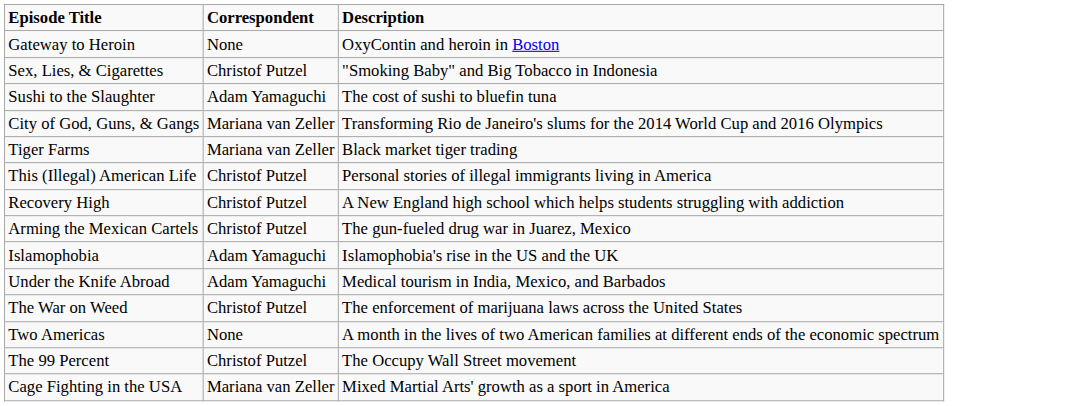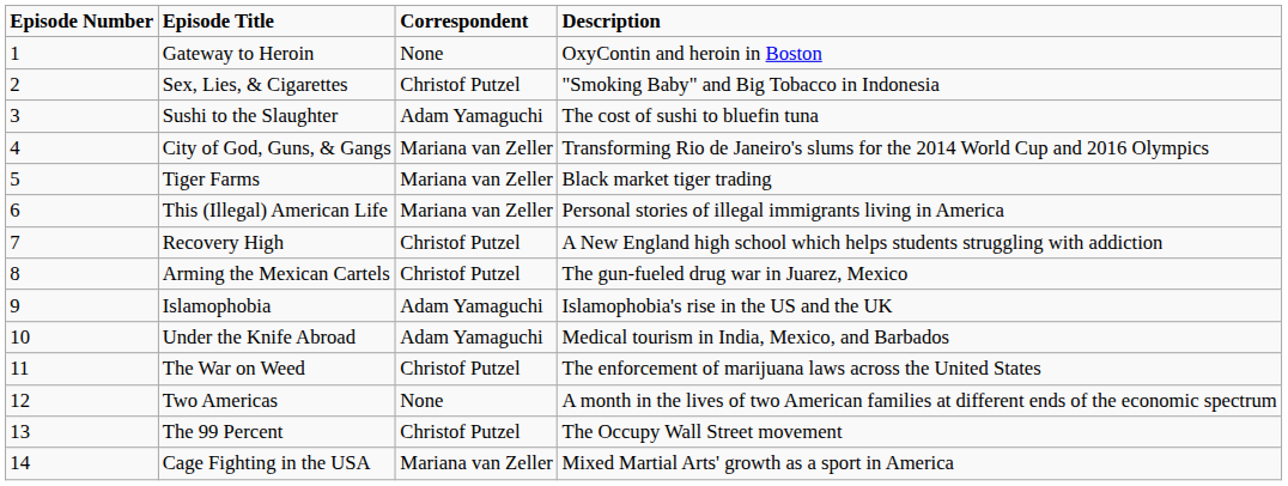 <table class="wikitable">
 <tr>
+<td><strong>Episode Number</strong></td>
 <td><strong>Episode Title</strong></td>
 <td><strong>Correspondent</strong></td>
 <td><strong>Description</strong></td>
 </tr>
 <tr>
+<td>1</td>
 <td>Gateway to Heroin</td>
 <td>None</td>
 <td>OxyContin and heroin in <a href='#'>Boston</a></td>
 </tr>
 <tr>
+<td>2</td>
 <td>Sex, Lies, & Cigarettes</td>
 <td>Christof Putzel</td>
 <td>"Smoking Baby" and Big Tobacco in Indonesia</td>
 </tr>
 <tr>
+<td>3</td>
 <td>Sushi to the Slaughter</td>
 <td>Adam Yamaguchi</td>
 <td>The cost of sushi to bluefin tuna</td>
 </tr>
 <tr>
+<td>4</td>
 <td>City of God, Guns, & Gangs</td>
 <td>Mariana van Zeller</td>
 <td>Transforming Rio de Janeiro's slums for the 2014 World Cup and 2016 Olympics</td>
 </tr>
 <tr>
+<td>5</td>
 <td>Tiger Farms</td>
 <td>Mariana van Zeller</td>
 <td>Black market tiger trading</td>
 </tr>
 <tr>
+<td>6</td>
 <td>This (Illegal) American Life</td>
-<td>Christof Putzel</td>
+<td>Mariana van Zeller</td>
 <td>Personal stories of illegal immigrants living in America</td>
 </tr>
 <tr>
+<td>7</td>
 <td>Recovery High</td>
 <td>Christof Putzel</td>
 <td>A New England high school which helps students struggling with addiction</td>
 </tr>
 <tr>
+<td>8</td>
 <td>Arming the Mexican Cartels</td>
 <td>Christof Putzel</td>
 <td>The gun-fueled drug war in Juarez, Mexico</td>
 </tr>
 <tr>
+<td>9</td>
 <td>Islamophobia</td>
 <td>Adam Yamaguchi</td>
 <td>Islamophobia's rise in the US and the UK</td>
 </tr>
 <tr>
+<td>10</td>
 <td>Under the Knife Abroad</td>
 <td>Adam Yamaguchi</td>
 <td>Medical tourism in India, Mexico, and Barbados</td>
 </tr>
 <tr>
+<td>11</td>
 <td>The War on Weed</td>
 <td>Christof Putzel</td>
 <td>The enforcement of marijuana laws across the United States</td>
 </tr>
 <tr>
+<td>12</td>
 <td>Two Americas</td>
 <td>None</td>
 <td>A month in the lives of two American families at different ends of the economic spectrum</td>
 </tr>
 <tr>
+<td>13</td>
 <td>The 99 Percent</td>
 <td>Christof Putzel</td>
 <td>The Occupy Wall Street movement</td>
 </tr>
 <tr>
+<td>14</td>
 <td>Cage Fighting in the USA</td>
 <td>Mariana van Zeller</td>
 <td>Mixed Martial Arts' growth as a sport in America</td>
 </tr>
 </table>
